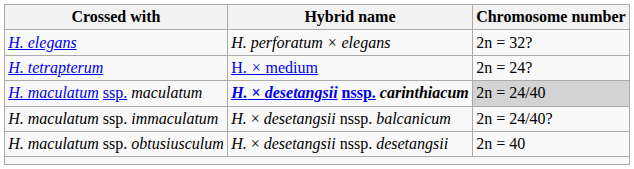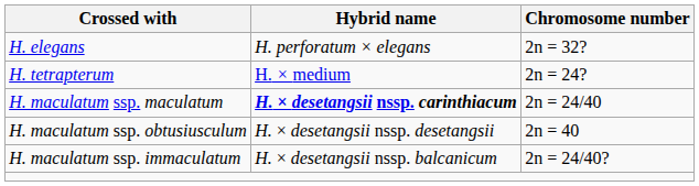 <table class="wikitable">
 <tr>
 <th>Crossed with</th>
 <th>Hybrid name</th>
 <th>Chromosome number</th>
 </tr>
 <tr>
 <td><em><a href='#'>H. elegans</a></em></td>
 <td><em>H. perforatum × elegans</em></td>
 <td>2n = 32?</td>
 </tr>
 <tr>
 <td><em><a href='#'>H. tetrapterum</a></em></td>
 <td><em><a href='#'></em>H.<em> × </em>medium<em></a></em></td>
 <td>2n = 24?</td>
 </tr>
 <tr>
 <td><em><a href='#'>H. maculatum</a></em> <a href='#'>ssp.</a> <em>maculatum</em></td>
 <td><strong><a href='#'><em>H.</em> × <em>desetangsii</em></a> <a href='#'>nssp.</a> <em>carinthiacum</em></strong></td>
-<td style="background: lightgrey;">2n = 24/40</td>
+<td>2n = 24/40</td>
+</tr>
+<tr>
+<td><em>H. maculatum</em> ssp. <em>obtusiusculum</em></td>
+<td><em>H.</em> × <em>desetangsii</em> nssp. <em>desetangsii</em></td>
+<td>2n = 40</td>
 </tr>
 <tr>
 <td><em>H. maculatum</em> ssp. <em>immaculatum</em></td>
 <td><em>H.</em> × <em>desetangsii</em> nssp. <em>balcanicum</em></td>
 <td>2n = 24/40?</td>
 </tr>
 <tr>
-<td><em>H. maculatum</em> ssp. <em>obtusiusculum</em></td>
-<td><em>H.</em> × <em>desetangsii</em> nssp. <em>desetangsii</em></td>
-<td>2n = 40</td>
-</tr>
-<tr>
 <td colspan="3"></td>
 </tr>
 </table>
